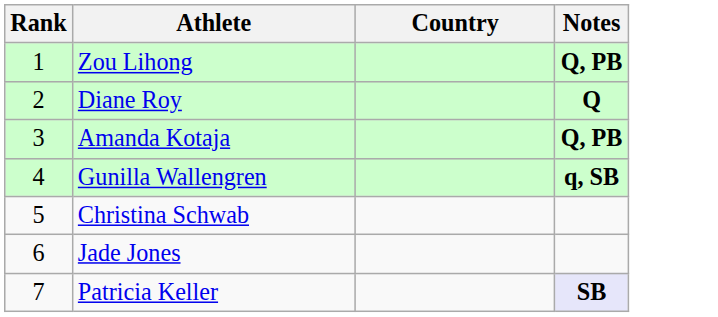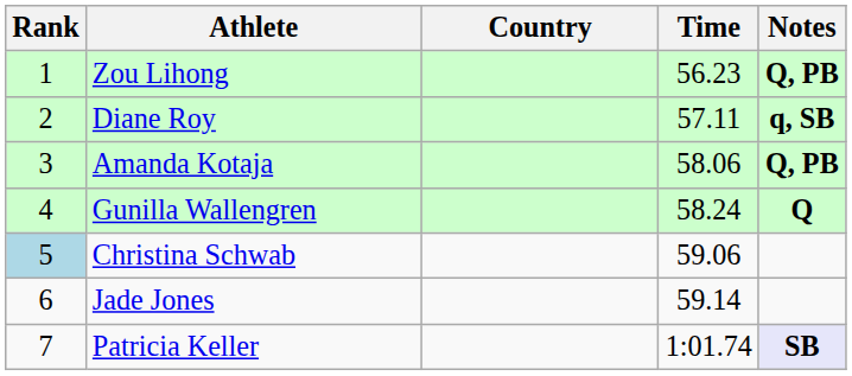 <table class="wikitable sortable" style="text-align:center">
 <tr>
 <th>Rank</th>
 <th style="width:180px">Athlete</th>
 <th style="width:125px">Country</th>
+<th>Time</th>
 <th>Notes</th>
 </tr>
 <tr style="background:#cfc;">
 <td>1</td>
 <td style="text-align:left;"><a href='#'>Zou Lihong</a></td>
 <td style="text-align:left;"></td>
+<td>56.23</td>
 <td><strong>Q, PB</strong></td>
 </tr>
 <tr style="background:#cfc;">
 <td>2</td>
 <td style="text-align:left;"><a href='#'>Diane Roy</a></td>
 <td style="text-align:left;"></td>
-<td><strong>Q</strong></td>
+<td>57.11</td>
+<td><strong>q, SB</strong></td>
 </tr>
 <tr style="background:#cfc;">
 <td>3</td>
 <td style="text-align:left;"><a href='#'>Amanda Kotaja</a></td>
 <td style="text-align:left;"></td>
+<td>58.06</td>
 <td><strong>Q, PB</strong></td>
 </tr>
 <tr style="background:#cfc;">
 <td>4</td>
 <td style="text-align:left;"><a href='#'>Gunilla Wallengren</a></td>
 <td style="text-align:left;"></td>
-<td><strong>q, SB</strong></td>
+<td>58.24</td>
+<td><strong>Q</strong></td>
 </tr>
 <tr>
-<td>5</td>
+<td style="background: lightblue;">5</td>
 <td style="text-align:left;"><a href='#'>Christina Schwab</a></td>
 <td style="text-align:left;"></td>
+<td>59.06</td>
 <td></td>
 </tr>
 <tr>
 <td>6</td>
 <td style="text-align:left;"><a href='#'>Jade Jones</a></td>
 <td style="text-align:left;"></td>
+<td>59.14</td>
 <td></td>
 </tr>
 <tr>
 <td>7</td>
 <td style="text-align:left;"><a href='#'>Patricia Keller</a></td>
 <td style="text-align:left;"></td>
+<td>1:01.74</td>
 <td style="background: lavender;"><strong>SB</strong></td>
 </tr>
 </table>
